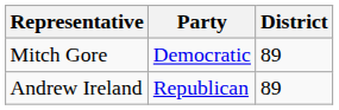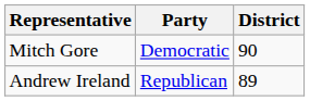 <table class="wikitable">
 <tr>
 <th>Representative</th>
 <th>Party</th>
 <th>District</th>
 </tr>
 <tr>
 <td>Mitch Gore</td>
 <td><a href='#'>Democratic</a></td>
-<td>89</td>
+<td>90</td>
 </tr>
 <tr>
 <td>Andrew Ireland</td>
 <td><a href='#'>Republican</a></td>
 <td>89</td>
 </tr>
 </table>
